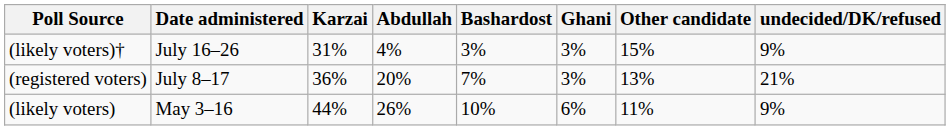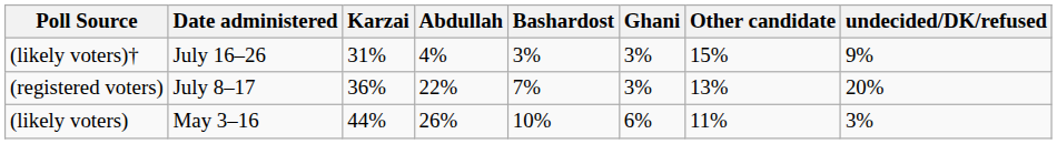 <table class="wikitable sortable">
 <tr>
 <th>Poll Source</th>
 <th>Date administered</th>
 <th>Karzai</th>
 <th>Abdullah</th>
 <th>Bashardost</th>
 <th>Ghani</th>
 <th>Other candidate</th>
 <th>undecided/DK/refused</th>
 </tr>
 <tr>
 <td> (likely voters)†</td>
 <td>July 16–26</td>
 <td>31%</td>
 <td>4%</td>
 <td>3%</td>
 <td>3%</td>
 <td>15%</td>
 <td>9%</td>
 </tr>
 <tr>
 <td> (registered voters)</td>
 <td>July 8–17</td>
 <td>36%</td>
-<td>20%</td>
+<td>22%</td>
 <td>7%</td>
 <td>3%</td>
 <td>13%</td>
-<td>21%</td>
+<td>20%</td>
 </tr>
 <tr>
 <td> (likely voters)</td>
 <td>May 3–16</td>
 <td>44%</td>
 <td>26%</td>
 <td>10%</td>
 <td>6%</td>
 <td>11%</td>
-<td>9%</td>
+<td>3%</td>
 </tr>
 </table>
